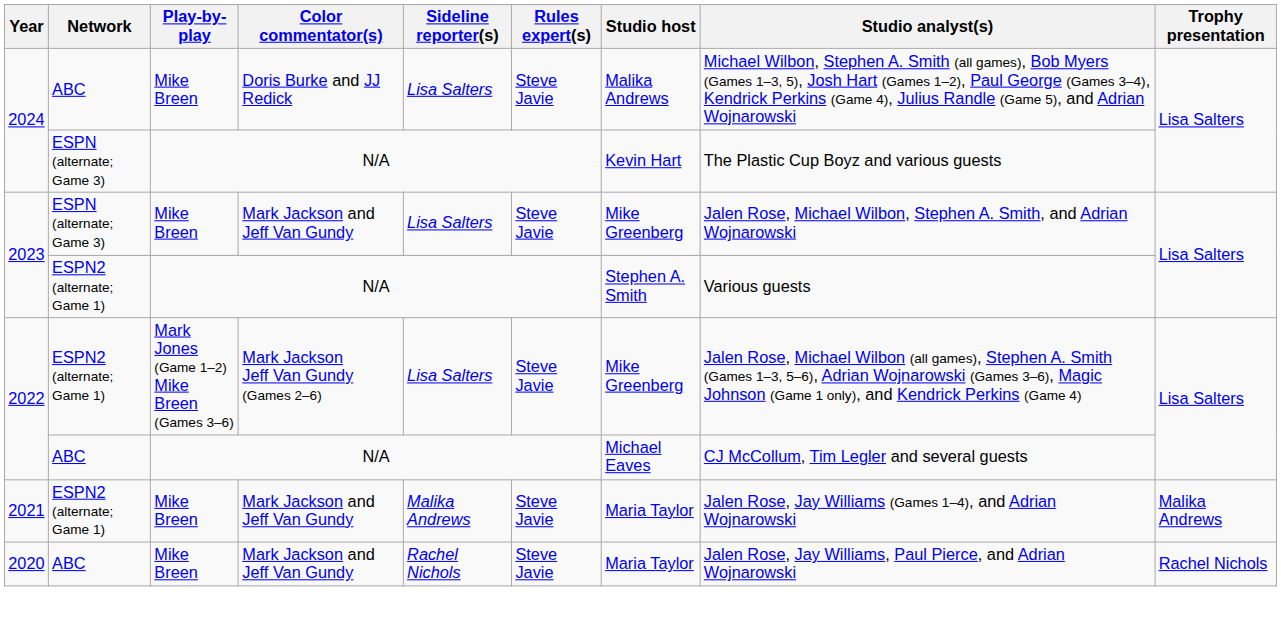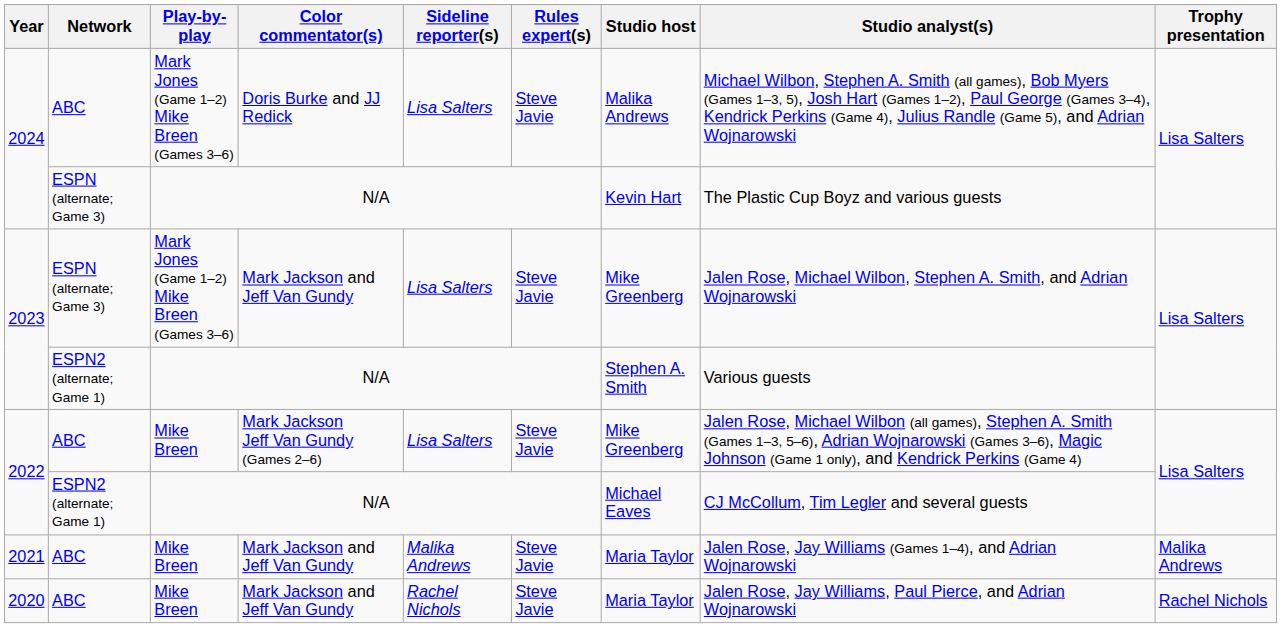 <table class=wikitable>
 <tr>
 <th>Year</th>
 <th>Network</th>
 <th><a href='#'>Play-by-play</a></th>
 <th><a href='#'>Color commentator(s)</a></th>
 <th><a href='#'>Sideline reporter</a>(s)</th>
 <th><a href='#'>Rules expert</a>(s)</th>
 <th>Studio host</th>
 <th>Studio analyst(s)</th>
 <th>Trophy presentation</th>
 </tr>
 <tr>
 <td rowspan=2><a href='#'>2024</a></td>
 <td><a href='#'>ABC</a></td>
-<td><a href='#'>Mike Breen</a></td>
+<td><a href='#'>Mark Jones</a> <small>(Game 1–2)</small><br><a href='#'>Mike Breen</a> <small>(Games 3–6)</small></td>
 <td><a href='#'>Doris Burke</a> and <a href='#'>JJ Redick</a></td>
 <td><em><a href='#'>Lisa Salters</a></em></td>
 <td><a href='#'>Steve Javie</a></td>
 <td><a href='#'>Malika Andrews</a></td>
 <td><a href='#'>Michael Wilbon</a>, <a href='#'>Stephen A. Smith</a> <small>(all games)</small>, <a href='#'>Bob Myers</a> <small>(Games 1–3, 5)</small>, <a href='#'>Josh Hart</a> <small>(Games 1–2)</small>, <a href='#'>Paul George</a> <small>(Games 3–4)</small>, <a href='#'>Kendrick Perkins</a> <small>(Game 4)</small>, <a href='#'>Julius Randle</a> <small>(Game 5)</small>, and <a href='#'>Adrian Wojnarowski</a></td>
 <td rowspan="2"><a href='#'>Lisa Salters</a></td>
 </tr>
 <tr>
 <td><a href='#'>ESPN</a> <small>(alternate; Game 3)</small></td>
 <td colspan="4" align="center">N/A</td>
 <td><a href='#'>Kevin Hart</a></td>
 <td>The Plastic Cup Boyz and various guests</td>
 </tr>
 <tr>
 <td rowspan=2><a href='#'>2023</a></td>
 <td><a href='#'>ESPN</a> <small>(alternate; Game 3)</small></td>
-<td><a href='#'>Mike Breen</a></td>
+<td><a href='#'>Mark Jones</a> <small>(Game 1–2)</small><br><a href='#'>Mike Breen</a> <small>(Games 3–6)</small></td>
 <td><a href='#'>Mark Jackson</a> and <a href='#'>Jeff Van Gundy</a></td>
 <td><em><a href='#'>Lisa Salters</a></em></td>
 <td><a href='#'>Steve Javie</a></td>
 <td><a href='#'>Mike Greenberg</a></td>
 <td><a href='#'>Jalen Rose</a>, <a href='#'>Michael Wilbon</a>, <a href='#'>Stephen A. Smith</a>, and <a href='#'>Adrian Wojnarowski</a></td>
 <td rowspan="2"><a href='#'>Lisa Salters</a></td>
 </tr>
 <tr>
 <td><a href='#'>ESPN2</a> <small>(alternate; Game 1)</small></td>
 <td colspan="4" align="center">N/A</td>
 <td><a href='#'>Stephen A. Smith</a></td>
 <td>Various guests</td>
 </tr>
 <tr>
 <td rowspan="2"><a href='#'>2022</a></td>
-<td><a href='#'>ESPN2</a> <small>(alternate; Game 1)</small></td>
-<td><a href='#'>Mark Jones</a> <small>(Game 1–2)</small><br><a href='#'>Mike Breen</a> <small>(Games 3–6)</small></td>
+<td><a href='#'>ABC</a></td>
+<td><a href='#'>Mike Breen</a></td>
 <td><a href='#'>Mark Jackson</a><br><a href='#'>Jeff Van Gundy</a> <small>(Games 2–6)</small></td>
 <td><em><a href='#'>Lisa Salters</a></em></td>
 <td><a href='#'>Steve Javie</a></td>
 <td><a href='#'>Mike Greenberg</a></td>
 <td><a href='#'>Jalen Rose</a>, <a href='#'>Michael Wilbon</a> <small>(all games)</small>, <a href='#'>Stephen A. Smith</a> <small>(Games 1–3, 5–6)</small>, <a href='#'>Adrian Wojnarowski</a> <small>(Games 3–6)</small>, <a href='#'>Magic Johnson</a> <small>(Game 1 only)</small>, and <a href='#'>Kendrick Perkins</a> <small>(Game 4)</small></td>
 <td rowspan="2"><a href='#'>Lisa Salters</a></td>
 </tr>
 <tr>
-<td><a href='#'>ABC</a></td>
+<td><a href='#'>ESPN2</a> <small>(alternate; Game 1)</small></td>
 <td colspan="4" align="center">N/A</td>
 <td><a href='#'>Michael Eaves</a></td>
 <td><a href='#'>CJ McCollum</a>, <a href='#'>Tim Legler</a> and several guests</td>
 </tr>
 <tr>
 <td><a href='#'>2021</a></td>
-<td><a href='#'>ESPN2</a> <small>(alternate; Game 1)</small></td>
+<td><a href='#'>ABC</a></td>
 <td><a href='#'>Mike Breen</a></td>
 <td><a href='#'>Mark Jackson</a> and <a href='#'>Jeff Van Gundy</a></td>
 <td><em><a href='#'>Malika Andrews</a></em></td>
 <td><a href='#'>Steve Javie</a></td>
 <td><a href='#'>Maria Taylor</a></td>
 <td><a href='#'>Jalen Rose</a>, <a href='#'>Jay Williams</a> <small>(Games 1–4)</small>, and <a href='#'>Adrian Wojnarowski</a></td>
 <td><a href='#'>Malika Andrews</a></td>
 </tr>
 <tr>
 <td><a href='#'>2020</a></td>
 <td><a href='#'>ABC</a></td>
 <td><a href='#'>Mike Breen</a></td>
 <td><a href='#'>Mark Jackson</a> and <a href='#'>Jeff Van Gundy</a></td>
 <td><em><a href='#'>Rachel Nichols</a></em></td>
 <td><a href='#'>Steve Javie</a></td>
 <td><a href='#'>Maria Taylor</a></td>
 <td><a href='#'>Jalen Rose</a>, <a href='#'>Jay Williams</a>, <a href='#'>Paul Pierce</a>, and <a href='#'>Adrian Wojnarowski</a></td>
 <td><a href='#'>Rachel Nichols</a></td>
 </tr>
 </table>
